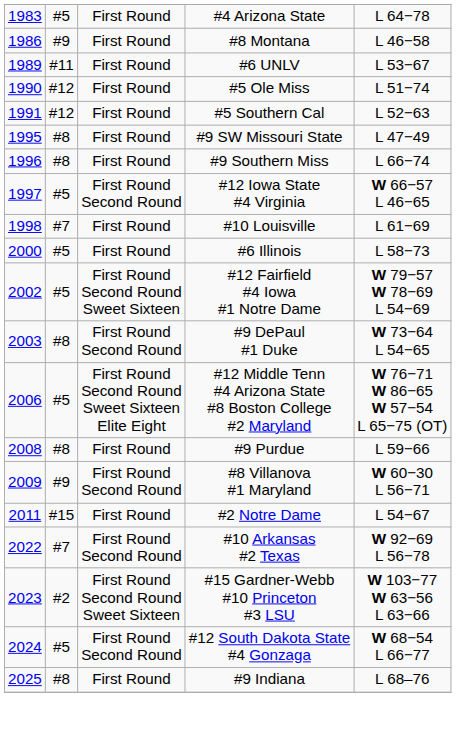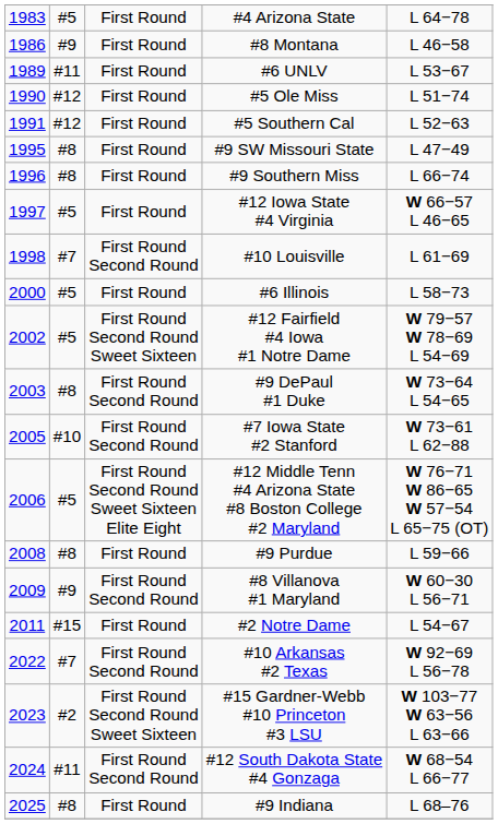 <table class="wikitable" style="text-align:center">
 <tr>
 </tr>
 <tr>
 <td rowspan=1><a href='#'>1983</a></td>
 <td>#5</td>
 <td>First Round</td>
 <td>#4 Arizona State</td>
 <td>L 64−78</td>
 </tr>
 <tr style="text-align:center;">
 <td rowspan=1><a href='#'>1986</a></td>
 <td>#9</td>
 <td>First Round</td>
 <td>#8 Montana</td>
 <td>L 46−58</td>
 </tr>
 <tr style="text-align:center;">
 <td rowspan=1><a href='#'>1989</a></td>
 <td>#11</td>
 <td>First Round</td>
 <td>#6 UNLV</td>
 <td>L 53−67</td>
 </tr>
 <tr style="text-align:center;">
 <td rowspan=1><a href='#'>1990</a></td>
 <td>#12</td>
 <td>First Round</td>
 <td>#5 Ole Miss</td>
 <td>L 51−74</td>
 </tr>
 <tr style="text-align:center;">
 <td rowspan=1><a href='#'>1991</a></td>
 <td>#12</td>
 <td>First Round</td>
 <td>#5 Southern Cal</td>
 <td>L 52−63</td>
 </tr>
 <tr style="text-align:center;">
 <td rowspan=1><a href='#'>1995</a></td>
 <td>#8</td>
 <td>First Round</td>
 <td>#9 SW Missouri State</td>
 <td>L 47−49</td>
 </tr>
 <tr style="text-align:center;">
 <td rowspan=1><a href='#'>1996</a></td>
 <td>#8</td>
 <td>First Round</td>
 <td>#9 Southern Miss</td>
 <td>L 66−74</td>
 </tr>
 <tr style="text-align:center;">
 <td rowspan=1><a href='#'>1997</a></td>
 <td>#5</td>
-<td>First Round<br>Second Round</td>
+<td>First Round</td>
 <td>#12 Iowa State<br>#4 Virginia</td>
 <td><strong>W</strong> 66−57<br>L 46−65</td>
 </tr>
 <tr style="text-align:center;">
 <td rowspan=1><a href='#'>1998</a></td>
 <td>#7</td>
-<td>First Round</td>
+<td>First Round<br>Second Round</td>
 <td>#10 Louisville</td>
 <td>L 61−69</td>
 </tr>
 <tr style="text-align:center;">
 <td rowspan=1><a href='#'>2000</a></td>
 <td>#5</td>
 <td>First Round</td>
 <td>#6 Illinois</td>
 <td>L 58−73</td>
 </tr>
 <tr style="text-align:center;">
 <td rowspan=1><a href='#'>2002</a></td>
 <td>#5</td>
 <td>First Round<br>Second Round<br>Sweet Sixteen</td>
 <td>#12 Fairfield<br>#4 Iowa<br>#1 Notre Dame</td>
 <td><strong>W</strong> 79−57<br><strong>W</strong> 78−69<br>L 54−69</td>
 </tr>
 <tr style="text-align:center;">
 <td rowspan=1><a href='#'>2003</a></td>
 <td>#8</td>
 <td>First Round<br>Second Round</td>
 <td>#9 DePaul<br>#1 Duke</td>
 <td><strong>W</strong> 73−64<br>L 54−65</td>
+</tr>
+<tr style="text-align:center;">
+<td rowspan=1><a href='#'>2005</a></td>
+<td>#10</td>
+<td>First Round<br>Second Round</td>
+<td>#7 Iowa State<br>#2 Stanford</td>
+<td><strong>W</strong> 73−61<br>L 62−88</td>
 </tr>
 <tr style="text-align:center;">
 <td rowspan=1><a href='#'>2006</a></td>
 <td>#5</td>
 <td>First Round<br>Second Round<br>Sweet Sixteen<br>Elite Eight</td>
 <td>#12 Middle Tenn<br>#4 Arizona State<br>#8 Boston College<br>#2 <a href='#'>Maryland</a></td>
 <td><strong>W</strong> 76−71<br><strong>W</strong> 86−65<br><strong>W</strong> 57−54<br>L 65−75 (OT)</td>
 </tr>
 <tr style="text-align:center;">
 <td rowspan=1><a href='#'>2008</a></td>
 <td>#8</td>
 <td>First Round</td>
 <td>#9 Purdue</td>
 <td>L 59−66</td>
 </tr>
 <tr style="text-align:center;">
 <td rowspan=1><a href='#'>2009</a></td>
 <td>#9</td>
 <td>First Round<br>Second Round</td>
 <td>#8 Villanova<br>#1 Maryland</td>
 <td><strong>W</strong> 60−30<br>L 56−71</td>
 </tr>
 <tr style="text-align:center;">
 <td rowspan=1><a href='#'>2011</a></td>
 <td>#15</td>
 <td>First Round</td>
 <td>#2 <a href='#'>Notre Dame</a></td>
 <td>L 54−67</td>
 </tr>
 <tr style="text-align:center;">
 <td rowspan=1><a href='#'>2022</a></td>
 <td>#7</td>
 <td>First Round<br>Second Round</td>
 <td>#10 <a href='#'>Arkansas</a><br>#2 <a href='#'>Texas</a></td>
 <td><strong>W</strong> 92−69<br>L 56−78</td>
 </tr>
 <tr style="text-align:center;">
 <td rowspan=1><a href='#'>2023</a></td>
 <td>#2</td>
 <td>First Round<br>Second Round<br>Sweet Sixteen</td>
 <td>#15 Gardner-Webb<br>#10 <a href='#'>Princeton</a><br>#3 <a href='#'>LSU</a></td>
 <td><strong>W</strong> 103−77<br><strong>W</strong> 63−56<br>L 63−66</td>
 </tr>
 <tr>
 <td rowspan=1><a href='#'>2024</a></td>
-<td>#5</td>
+<td>#11</td>
 <td>First Round<br>Second Round</td>
 <td>#12 <a href='#'>South Dakota State</a><br>#4 <a href='#'>Gonzaga</a></td>
 <td><strong>W</strong> 68−54<br>L 66−77</td>
 </tr>
 <tr style="text-align:center;">
 <td rowspan=1><a href='#'>2025</a></td>
 <td>#8</td>
 <td>First Round</td>
 <td>#9 Indiana</td>
 <td>L 68–76</td>
 </tr>
 <tr style="text-align:center;">
 </tr>
 </table>
